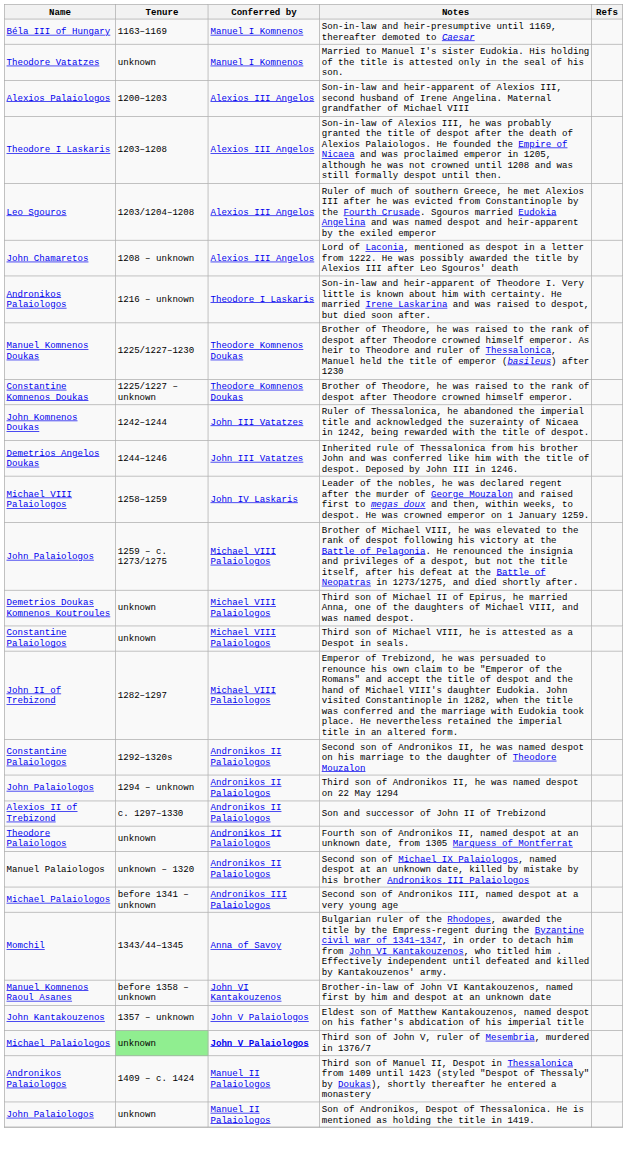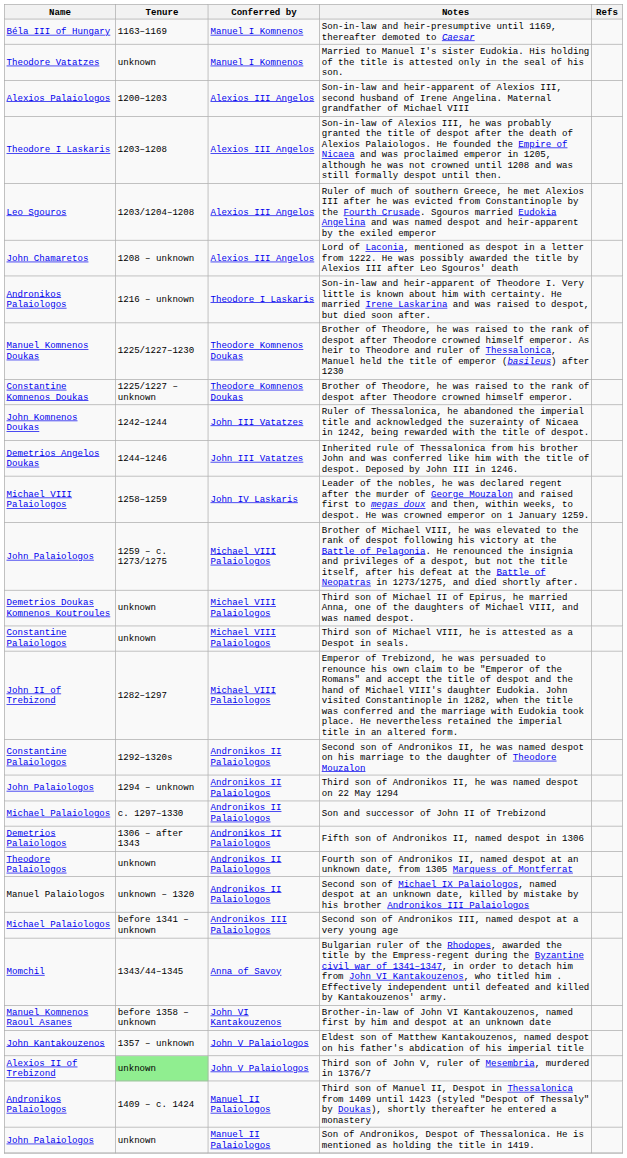 <table class="wikitable"  width="100%">
 <tr>
 <th width="18%">Name</th>
 <th width="15%">Tenure</th>
 <th width="18%">Conferred by</th>
 <th width="44%">Notes</th>
 <th width="5%">Refs</th>
 </tr>
 <tr>
 <td><a href='#'>Béla III of Hungary</a></td>
 <td>1163–1169</td>
 <td><a href='#'>Manuel I Komnenos</a></td>
 <td>Son-in-law and heir-presumptive until 1169, thereafter demoted to <em><a href='#'>Caesar</a></em></td>
 <td></td>
 </tr>
 <tr>
 <td><a href='#'>Theodore Vatatzes</a></td>
 <td>unknown</td>
 <td><a href='#'>Manuel I Komnenos</a></td>
 <td>Married to Manuel I's sister Eudokia. His holding of the title is attested only in the seal of his son.</td>
 <td></td>
 </tr>
 <tr>
 <td><a href='#'>Alexios Palaiologos</a></td>
 <td>1200–1203</td>
 <td><a href='#'>Alexios III Angelos</a></td>
 <td>Son-in-law and heir-apparent of Alexios III, second husband of Irene Angelina. Maternal grandfather of Michael VIII</td>
 <td></td>
 </tr>
 <tr>
 <td><a href='#'>Theodore I Laskaris</a></td>
 <td>1203–1208</td>
 <td><a href='#'>Alexios III Angelos</a></td>
 <td>Son-in-law of Alexios III, he was probably granted the title of despot after the death of Alexios Palaiologos. He founded the <a href='#'>Empire of Nicaea</a> and was proclaimed emperor in 1205, although he was not crowned until 1208 and was still formally despot until then.</td>
 <td></td>
 </tr>
 <tr>
 <td><a href='#'>Leo Sgouros</a></td>
 <td>1203/1204–1208</td>
 <td><a href='#'>Alexios III Angelos</a></td>
 <td>Ruler of much of southern Greece, he met Alexios III after he was evicted from Constantinople by the <a href='#'>Fourth Crusade</a>. Sgouros married <a href='#'>Eudokia Angelina</a> and was named despot and heir-apparent by the exiled emperor</td>
 <td></td>
 </tr>
 <tr>
 <td><a href='#'>John Chamaretos</a></td>
 <td>1208 – unknown</td>
 <td><a href='#'>Alexios III Angelos</a></td>
 <td>Lord of <a href='#'>Laconia</a>, mentioned as despot in a letter from 1222. He was possibly awarded the title by Alexios III after Leo Sgouros' death</td>
 <td></td>
 </tr>
 <tr>
 <td><a href='#'>Andronikos Palaiologos</a></td>
 <td>1216 – unknown</td>
 <td><a href='#'>Theodore I Laskaris</a></td>
 <td>Son-in-law and heir-apparent of Theodore I. Very little is known about him with certainty. He married <a href='#'>Irene Laskarina</a> and was raised to despot, but died soon after.</td>
 <td></td>
 </tr>
 <tr>
 <td><a href='#'>Manuel Komnenos Doukas</a></td>
 <td>1225/1227–1230</td>
 <td><a href='#'>Theodore Komnenos Doukas</a></td>
 <td>Brother of Theodore, he was raised to the rank of despot after Theodore crowned himself emperor. As heir to Theodore and ruler of <a href='#'>Thessalonica</a>, Manuel held the title of emperor (<em><a href='#'>basileus</a></em>) after 1230</td>
 <td></td>
 </tr>
 <tr>
 <td><a href='#'>Constantine Komnenos Doukas</a></td>
 <td>1225/1227 – unknown</td>
 <td><a href='#'>Theodore Komnenos Doukas</a></td>
 <td>Brother of Theodore, he was raised to the rank of despot after Theodore crowned himself emperor.</td>
 <td></td>
 </tr>
 <tr>
 <td><a href='#'>John Komnenos Doukas</a></td>
 <td>1242–1244</td>
 <td><a href='#'>John III Vatatzes</a></td>
 <td>Ruler of Thessalonica, he abandoned the imperial title and acknowledged the suzerainty of Nicaea in 1242, being rewarded with the title of despot.</td>
 <td></td>
 </tr>
 <tr>
 <td><a href='#'>Demetrios Angelos Doukas</a></td>
 <td>1244–1246</td>
 <td><a href='#'>John III Vatatzes</a></td>
 <td>Inherited rule of Thessalonica from his brother John and was conferred like him with the title of despot. Deposed by John III in 1246.</td>
 <td></td>
 </tr>
 <tr>
 <td><a href='#'>Michael VIII Palaiologos</a></td>
 <td>1258–1259</td>
 <td><a href='#'>John IV Laskaris</a></td>
 <td>Leader of the nobles, he was declared regent after the murder of <a href='#'>George Mouzalon</a> and raised first to <em><a href='#'>megas doux</a></em> and then, within weeks, to despot. He was crowned emperor on 1 January 1259.</td>
 <td></td>
 </tr>
 <tr>
 <td><a href='#'>John Palaiologos</a></td>
 <td>1259 – c. 1273/1275</td>
 <td><a href='#'>Michael VIII Palaiologos</a></td>
 <td>Brother of Michael VIII, he was elevated to the rank of despot following his victory at the <a href='#'>Battle of Pelagonia</a>. He renounced the insignia and privileges of a despot, but not the title itself, after his defeat at the <a href='#'>Battle of Neopatras</a> in 1273/1275, and died shortly after.</td>
 <td></td>
 </tr>
 <tr>
 <td><a href='#'>Demetrios Doukas Komnenos Koutroules</a></td>
 <td>unknown</td>
 <td><a href='#'>Michael VIII Palaiologos</a></td>
 <td>Third son of Michael II of Epirus, he married Anna, one of the daughters of Michael VIII, and was named despot.</td>
 <td></td>
 </tr>
 <tr>
 <td><a href='#'>Constantine Palaiologos</a></td>
 <td>unknown</td>
 <td><a href='#'>Michael VIII Palaiologos</a></td>
 <td>Third son of Michael VIII, he is attested as a Despot in seals.</td>
 <td></td>
 </tr>
 <tr>
 <td><a href='#'>John II of Trebizond</a></td>
 <td>1282–1297</td>
 <td><a href='#'>Michael VIII Palaiologos</a></td>
 <td>Emperor of Trebizond, he was persuaded to renounce his own claim to be "Emperor of the Romans" and accept the title of despot and the hand of Michael VIII's daughter Eudokia. John visited Constantinople in 1282, when the title was conferred and the marriage with Eudokia took place. He nevertheless retained the imperial title in an altered form.</td>
 <td></td>
 </tr>
 <tr>
 <td><a href='#'>Constantine Palaiologos</a></td>
 <td>1292–1320s</td>
 <td><a href='#'>Andronikos II Palaiologos</a></td>
 <td>Second son of Andronikos II, he was named despot on his marriage to the daughter of <a href='#'>Theodore Mouzalon</a></td>
 <td></td>
 </tr>
 <tr>
 <td><a href='#'>John Palaiologos</a></td>
 <td>1294 – unknown</td>
 <td><a href='#'>Andronikos II Palaiologos</a></td>
 <td>Third son of Andronikos II, he was named despot on 22 May 1294</td>
 <td></td>
 </tr>
 <tr>
-<td><a href='#'>Alexios II of Trebizond</a></td>
+<td><a href='#'>Michael Palaiologos</a></td>
 <td>c. 1297–1330</td>
 <td><a href='#'>Andronikos II Palaiologos</a></td>
 <td>Son and successor of John II of Trebizond</td>
+<td></td>
+</tr>
+<tr>
+<td><a href='#'>Demetrios Palaiologos</a></td>
+<td>1306 – after 1343</td>
+<td><a href='#'>Andronikos II Palaiologos</a></td>
+<td>Fifth son of Andronikos II, named despot in 1306</td>
 <td></td>
 </tr>
 <tr>
 <td><a href='#'>Theodore Palaiologos</a></td>
 <td>unknown</td>
 <td><a href='#'>Andronikos II Palaiologos</a></td>
 <td>Fourth son of Andronikos II, named despot at an unknown date, from 1305 <a href='#'>Marquess of Montferrat</a></td>
 <td></td>
 </tr>
 <tr>
 <td>Manuel Palaiologos</td>
 <td>unknown – 1320</td>
 <td><a href='#'>Andronikos II Palaiologos</a></td>
 <td>Second son of <a href='#'>Michael IX Palaiologos</a>, named despot at an unknown date, killed by mistake by his brother <a href='#'>Andronikos III Palaiologos</a></td>
 <td></td>
 </tr>
 <tr>
 <td><a href='#'>Michael Palaiologos</a></td>
 <td>before 1341 – unknown</td>
 <td><a href='#'>Andronikos III Palaiologos</a></td>
 <td>Second son of Andronikos III, named despot at a very young age</td>
 <td></td>
 </tr>
 <tr>
 <td><a href='#'>Momchil</a></td>
 <td>1343/44–1345</td>
 <td><a href='#'>Anna of Savoy</a></td>
 <td>Bulgarian ruler of the <a href='#'>Rhodopes</a>, awarded the title by the Empress-regent during the <a href='#'>Byzantine civil war of 1341–1347</a>, in order to detach him from <a href='#'>John VI Kantakouzenos</a>, who titled him . Effectively independent until defeated and killed by Kantakouzenos' army.</td>
 <td></td>
 </tr>
 <tr>
 <td><a href='#'>Manuel Komnenos Raoul Asanes</a></td>
 <td>before 1358 – unknown</td>
 <td><a href='#'>John VI Kantakouzenos</a></td>
 <td>Brother-in-law of John VI Kantakouzenos, named first  by him and despot at an unknown date</td>
 <td></td>
 </tr>
 <tr>
 <td><a href='#'>John Kantakouzenos</a></td>
 <td>1357 – unknown</td>
 <td><a href='#'>John V Palaiologos</a></td>
 <td>Eldest son of Matthew Kantakouzenos, named despot on his father's abdication of his imperial title</td>
 <td></td>
 </tr>
 <tr>
-<td><a href='#'>Michael Palaiologos</a></td>
+<td><a href='#'>Alexios II of Trebizond</a></td>
 <td style="background: lightgreen;">unknown</td>
-<td><strong><a href='#'>John V Palaiologos</a></strong></td>
+<td><a href='#'>John V Palaiologos</a></td>
 <td>Third son of John V, ruler of <a href='#'>Mesembria</a>, murdered in 1376/7</td>
 <td></td>
 </tr>
 <tr>
 <td><a href='#'>Andronikos Palaiologos</a></td>
 <td>1409 – c. 1424</td>
 <td><a href='#'>Manuel II Palaiologos</a></td>
 <td>Third son of Manuel II, Despot in <a href='#'>Thessalonica</a> from 1409 until 1423 (styled "Despot of Thessaly" by <a href='#'>Doukas</a>), shortly thereafter he entered a monastery</td>
 <td></td>
 </tr>
 <tr>
 <td><a href='#'>John Palaiologos</a></td>
 <td>unknown</td>
 <td><a href='#'>Manuel II Palaiologos</a></td>
 <td>Son of Andronikos, Despot of Thessalonica. He is mentioned as holding the title in 1419.</td>
 <td></td>
 </tr>
 <tr>
 </tr>
 </table>
